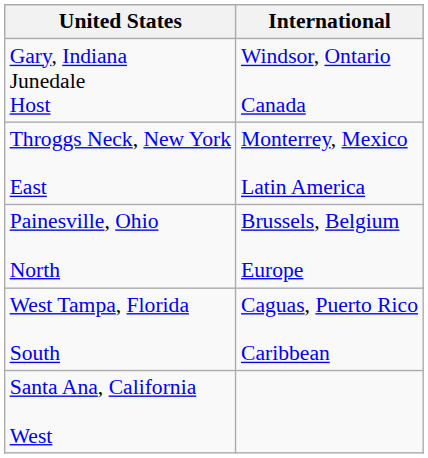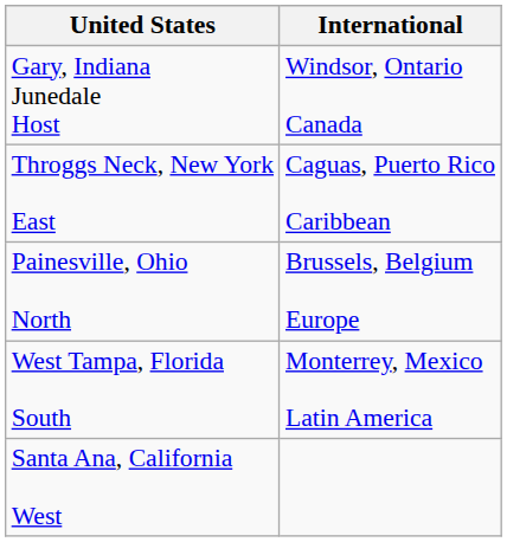 <table class="wikitable">
 <tr style="background:#bebebe;">
 <th>United States</th>
 <th>International</th>
 </tr>
 <tr>
 <td> <a href='#'>Gary</a>, <a href='#'>Indiana</a><br>Junedale<br><a href='#'>Host</a></td>
 <td> <a href='#'>Windsor</a>, <a href='#'>Ontario</a><br><br><a href='#'>Canada</a></td>
 </tr>
 <tr>
 <td> <a href='#'>Throggs Neck</a>, <a href='#'>New York</a><br><br><a href='#'>East</a></td>
-<td> <a href='#'>Monterrey</a>, <a href='#'>Mexico</a><br><br><a href='#'>Latin America</a></td>
+<td> <a href='#'>Caguas</a>, <a href='#'>Puerto Rico</a><br><br><a href='#'>Caribbean</a></td>
 </tr>
 <tr>
 <td> <a href='#'>Painesville</a>, <a href='#'>Ohio</a><br><br><a href='#'>North</a></td>
 <td> <a href='#'>Brussels</a>, <a href='#'>Belgium</a><br><br><a href='#'>Europe</a></td>
 </tr>
 <tr>
 <td> <a href='#'>West Tampa</a>, <a href='#'>Florida</a><br><br><a href='#'>South</a></td>
-<td> <a href='#'>Caguas</a>, <a href='#'>Puerto Rico</a><br><br><a href='#'>Caribbean</a></td>
+<td> <a href='#'>Monterrey</a>, <a href='#'>Mexico</a><br><br><a href='#'>Latin America</a></td>
 </tr>
 <tr>
 <td> <a href='#'>Santa Ana</a>, <a href='#'>California</a><br><br><a href='#'>West</a></td>
 <td></td>
 </tr>
 </table>
